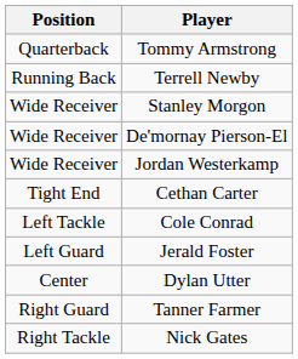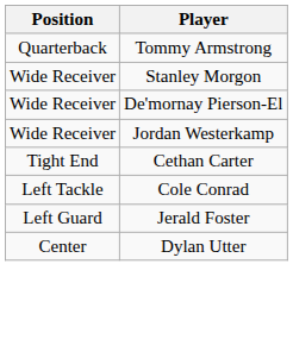 <table class="wikitable" style="text-align: center;">
 <tr>
 <th>Position</th>
 <th>Player</th>
 </tr>
 <tr>
 <td>Quarterback</td>
 <td>Tommy Armstrong</td>
-</tr>
-<tr>
-<td>Running Back</td>
-<td>Terrell Newby</td>
 </tr>
 <tr>
 <td>Wide Receiver</td>
 <td>Stanley Morgon</td>
 </tr>
 <tr>
 <td>Wide Receiver</td>
 <td>De'mornay Pierson-El</td>
 </tr>
 <tr>
 <td>Wide Receiver</td>
 <td>Jordan Westerkamp</td>
 </tr>
 <tr>
 <td>Tight End</td>
 <td>Cethan Carter</td>
 </tr>
 <tr>
 <td>Left Tackle</td>
 <td>Cole Conrad</td>
 </tr>
 <tr>
 <td>Left Guard</td>
 <td>Jerald Foster</td>
 </tr>
 <tr>
 <td>Center</td>
 <td>Dylan Utter</td>
 </tr>
-<tr>
-<td>Right Guard</td>
-<td>Tanner Farmer</td>
-</tr>
-<tr>
-<td>Right Tackle</td>
-<td>Nick Gates</td>
-</tr>
 </table>
